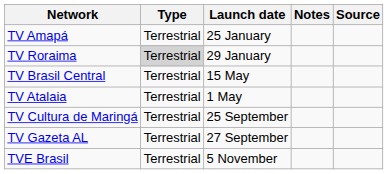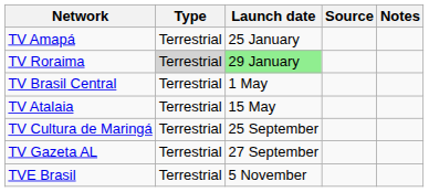 <table class="wikitable sortable">
 <tr>
 <th>Network</th>
 <th>Type</th>
 <th>Launch date</th>
+<th>Source</th>
 <th>Notes</th>
-<th>Source</th>
 </tr>
 <tr>
 <td><a href='#'>TV Amapá</a></td>
 <td>Terrestrial</td>
 <td>25 January</td>
 <td></td>
 <td></td>
 </tr>
 <tr>
 <td><a href='#'>TV Roraima</a></td>
 <td style="background: lightgrey;">Terrestrial</td>
-<td>29 January</td>
+<td style="background: lightgreen;">29 January</td>
 <td></td>
 <td></td>
 </tr>
 <tr>
 <td><a href='#'>TV Brasil Central</a></td>
 <td>Terrestrial</td>
-<td>15 May</td>
+<td>1 May</td>
 <td></td>
 <td></td>
 </tr>
 <tr>
 <td><a href='#'>TV Atalaia</a></td>
 <td>Terrestrial</td>
-<td>1 May</td>
+<td>15 May</td>
 <td></td>
 <td></td>
 </tr>
 <tr>
 <td><a href='#'>TV Cultura de Maringá</a></td>
 <td>Terrestrial</td>
 <td>25 September</td>
 <td></td>
 <td></td>
 </tr>
 <tr>
 <td><a href='#'>TV Gazeta AL</a></td>
 <td>Terrestrial</td>
 <td>27 September</td>
 <td></td>
 <td></td>
 </tr>
 <tr>
 <td><a href='#'>TVE Brasil</a></td>
 <td>Terrestrial</td>
 <td>5 November</td>
 <td></td>
 <td></td>
 </tr>
 </table>
